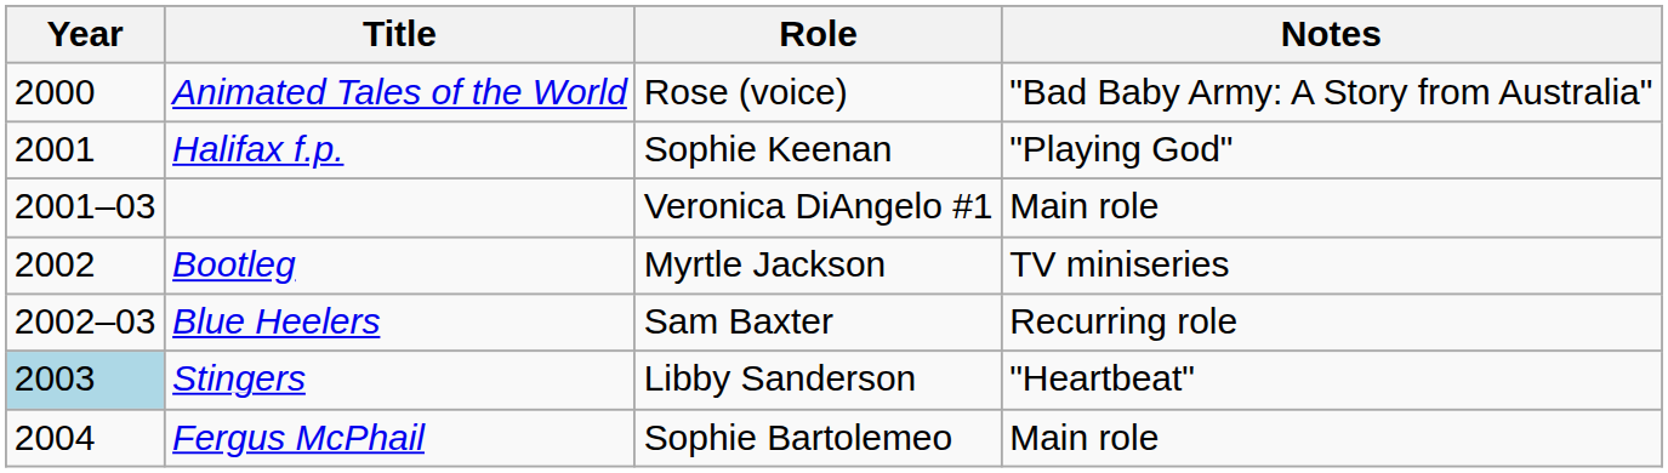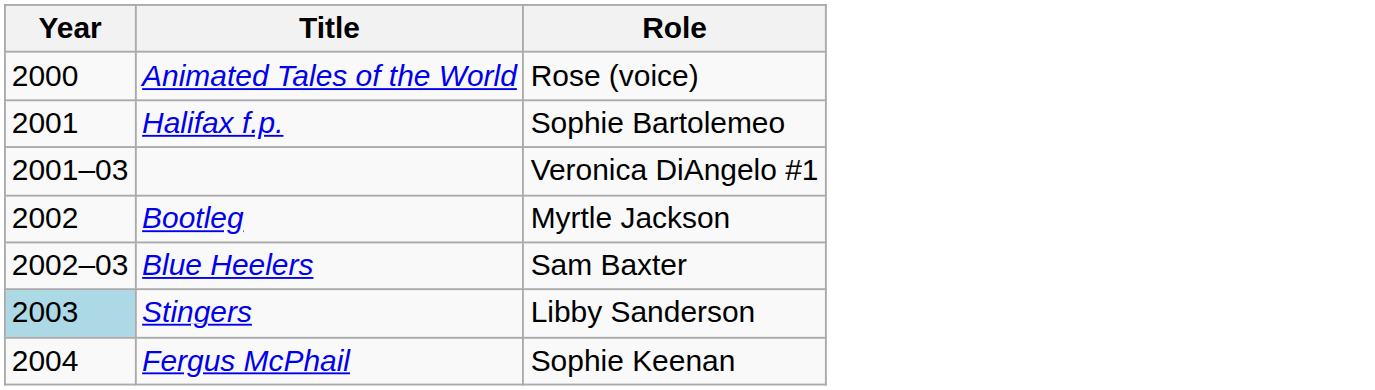 <table class="wikitable sortable">
 <tr>
 <th>Year</th>
 <th>Title</th>
 <th>Role</th>
-<th class="unsortable">Notes</th>
 </tr>
 <tr>
 <td>2000</td>
 <td><em><a href='#'>Animated Tales of the World</a></em></td>
 <td>Rose (voice)</td>
-<td>"Bad Baby Army: A Story from Australia"</td>
 </tr>
 <tr>
 <td>2001</td>
 <td><em><a href='#'>Halifax f.p.</a></em></td>
-<td>Sophie Keenan</td>
-<td>"Playing God"</td>
+<td>Sophie Bartolemeo</td>
 </tr>
 <tr>
 <td>2001–03</td>
 <td><em></em></td>
 <td>Veronica DiAngelo #1</td>
-<td>Main role</td>
 </tr>
 <tr>
 <td>2002</td>
 <td><em><a href='#'>Bootleg</a></em></td>
 <td>Myrtle Jackson</td>
-<td>TV miniseries</td>
 </tr>
 <tr>
 <td>2002–03</td>
 <td><em><a href='#'>Blue Heelers</a></em></td>
 <td>Sam Baxter</td>
-<td>Recurring role</td>
 </tr>
 <tr>
 <td style="background: lightblue;">2003</td>
 <td><em><a href='#'>Stingers</a></em></td>
 <td>Libby Sanderson</td>
-<td>"Heartbeat"</td>
 </tr>
 <tr>
 <td>2004</td>
 <td><em><a href='#'>Fergus McPhail</a></em></td>
-<td>Sophie Bartolemeo</td>
-<td>Main role</td>
+<td>Sophie Keenan</td>
 </tr>
 </table>
